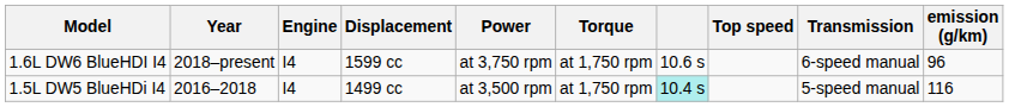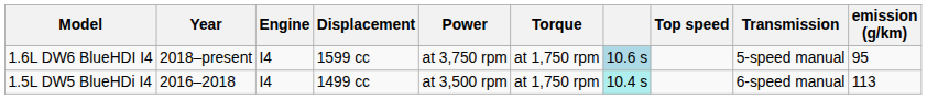 <table class="wikitable">
 <tr>
 <th>Model</th>
 <th>Year</th>
 <th>Engine</th>
 <th>Displacement</th>
 <th>Power</th>
 <th>Torque</th>
 <th></th>
 <th>Top speed</th>
 <th>Transmission</th>
 <th> emission<br>(g/km)</th>
 </tr>
 <tr>
 <td>1.6L DW6 BlueHDI I4</td>
 <td>2018–present</td>
 <td>I4</td>
 <td>1599 cc</td>
 <td> at 3,750 rpm</td>
 <td> at 1,750 rpm</td>
-<td>10.6 s</td>
+<td style="background: lightblue;">10.6 s</td>
 <td></td>
-<td rowspan=1>6-speed manual</td>
-<td>96</td>
+<td>5-speed manual</td>
+<td>95</td>
 </tr>
 <tr>
 <td>1.5L DW5 BlueHDi I4</td>
 <td>2016–2018</td>
 <td rowspan=1>I4</td>
 <td>1499 cc</td>
 <td> at 3,500 rpm</td>
 <td> at 1,750 rpm</td>
 <td style="background: paleturquoise;">10.4 s</td>
 <td></td>
-<td>5-speed manual</td>
-<td>116</td>
+<td rowspan=1>6-speed manual</td>
+<td>113</td>
 </tr>
 </table>
